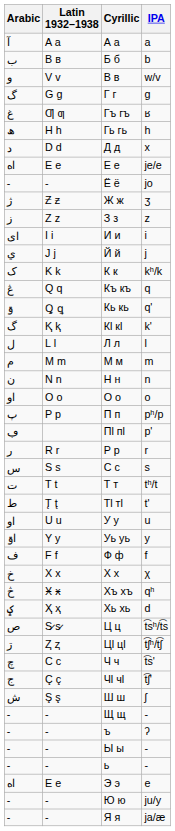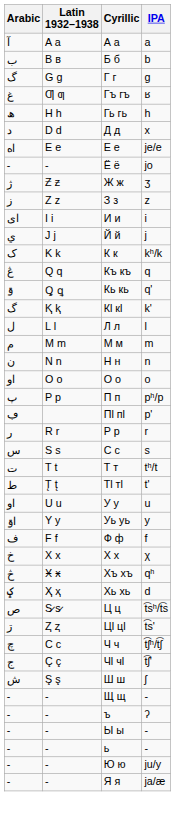 <table class="wikitable">
 <tr>
 <th>Arabic</th>
 <th>Latin <br>1932–1938</th>
 <th>Cyrillic</th>
 <th><a href='#'>IPA</a></th>
 </tr>
 <tr>
 <td>آ</td>
 <td>A a</td>
 <td>А а</td>
 <td>a</td>
 </tr>
 <tr>
 <td>ب</td>
 <td>B в</td>
 <td>Б б</td>
 <td>b</td>
-</tr>
-<tr>
-<td>و</td>
-<td>V v</td>
-<td>В в</td>
-<td>w/v</td>
 </tr>
 <tr>
 <td>گ</td>
 <td>G g</td>
 <td>Г г</td>
 <td>g</td>
 </tr>
 <tr>
 <td>غ</td>
 <td>Ƣ ƣ</td>
 <td>Гъ гъ</td>
 <td>ʁ</td>
 </tr>
 <tr>
 <td>ھ</td>
 <td>H h</td>
 <td>Гь гь</td>
 <td>h</td>
 </tr>
 <tr>
 <td>د</td>
 <td>D d</td>
 <td>Д д</td>
 <td>x</td>
 </tr>
 <tr>
 <td>اه</td>
 <td>E e</td>
 <td>Е е</td>
 <td>je/e</td>
 </tr>
 <tr>
 <td>-</td>
 <td>-</td>
 <td>Ё ё</td>
 <td>jo</td>
 </tr>
 <tr>
 <td>ژ</td>
 <td>Ƶ ƶ</td>
 <td>Ж ж</td>
 <td>ʒ</td>
 </tr>
 <tr>
 <td>ز</td>
 <td>Z z</td>
 <td>З з</td>
 <td>z</td>
 </tr>
 <tr>
 <td>اى</td>
 <td>I i</td>
 <td>И и</td>
 <td>i</td>
 </tr>
 <tr>
 <td>ي</td>
 <td>J j</td>
 <td>Й й</td>
 <td>j</td>
 </tr>
 <tr>
 <td>ک</td>
 <td>K k</td>
 <td>К к</td>
 <td>kʰ/k</td>
 </tr>
 <tr>
 <td>ڠ</td>
 <td>Q q</td>
 <td>Къ къ</td>
 <td>q</td>
 </tr>
 <tr>
 <td>ۊ</td>
 <td>Ꝗ ꝗ</td>
 <td>Кь кь</td>
 <td>q'</td>
 </tr>
 <tr>
 <td>گ</td>
 <td>Ⱪ ⱪ</td>
 <td>Кӏ кӏ</td>
 <td>k'</td>
 </tr>
 <tr>
 <td>ل</td>
 <td>L l</td>
 <td>Л л</td>
 <td>l</td>
 </tr>
 <tr>
 <td>م</td>
 <td>M m</td>
 <td>М м</td>
 <td>m</td>
 </tr>
 <tr>
 <td>ن</td>
 <td>N n</td>
 <td>Н н</td>
 <td>n</td>
 </tr>
 <tr>
 <td>او</td>
 <td>O o</td>
 <td>О о</td>
 <td>o</td>
 </tr>
 <tr>
 <td>پ</td>
 <td>P p</td>
 <td>П п</td>
 <td>pʰ/p</td>
 </tr>
 <tr>
 <td>ڢ</td>
 <td> </td>
 <td>Пӏ пӏ</td>
 <td>p'</td>
 </tr>
 <tr>
 <td>ر</td>
 <td>R r</td>
 <td>Р р</td>
 <td>r</td>
 </tr>
 <tr>
 <td>س</td>
 <td>S s</td>
 <td>С с</td>
 <td>s</td>
 </tr>
 <tr>
 <td>ت</td>
 <td>T t</td>
 <td>Т т</td>
 <td>tʰ/t</td>
 </tr>
 <tr>
 <td>ط</td>
 <td>T̨ t̨</td>
 <td>Тӏ тӏ</td>
 <td>t'</td>
 </tr>
 <tr>
 <td>او</td>
 <td>U u</td>
 <td>У у</td>
 <td>u</td>
 </tr>
 <tr>
 <td>اۊ</td>
 <td>Y y</td>
 <td>Уь уь</td>
 <td>y</td>
 </tr>
 <tr>
 <td>ف</td>
 <td>F f</td>
 <td>Ф ф</td>
 <td>f</td>
 </tr>
 <tr>
 <td>خ</td>
 <td>X x</td>
 <td>Х х</td>
 <td>χ</td>
 </tr>
 <tr>
 <td>څ</td>
 <td>Ӿ ӿ</td>
 <td>Хъ хъ</td>
 <td>qʰ</td>
 </tr>
 <tr>
 <td>ݤ</td>
 <td>Ҳ ҳ</td>
 <td>Хь хь</td>
 <td>d</td>
 </tr>
 <tr>
 <td>ص</td>
 <td>S̷ s̷</td>
 <td>Ц ц</td>
 <td>t͡sʰ/t͡s</td>
 </tr>
 <tr>
 <td>ڗ</td>
 <td>Ⱬ ⱬ</td>
 <td>Цӏ цӏ</td>
-<td>t͡ʃʰ/t͡ʃ</td>
+<td>t͡s'</td>
 </tr>
 <tr>
 <td>چ</td>
 <td>C c</td>
 <td>Ч ч</td>
-<td>t͡s'</td>
+<td>t͡ʃʰ/t͡ʃ</td>
 </tr>
 <tr>
 <td>ج</td>
 <td>Ç ç</td>
 <td>Чӏ чӏ</td>
 <td>t͡ʃ'</td>
 </tr>
 <tr>
 <td>ش</td>
 <td>Ş ş</td>
 <td>Ш ш</td>
 <td>ʃ</td>
 </tr>
 <tr>
 <td>-</td>
 <td>-</td>
 <td>Щ щ</td>
 <td>-</td>
 </tr>
 <tr>
 <td>-</td>
 <td>-</td>
 <td>ъ</td>
 <td>ʔ</td>
 </tr>
 <tr>
 <td>-</td>
 <td>-</td>
 <td>Ы ы</td>
 <td>-</td>
 </tr>
 <tr>
 <td>-</td>
 <td>-</td>
 <td>ь</td>
 <td>-</td>
 </tr>
 <tr>
-<td>اه</td>
-<td>E e</td>
-<td>Э э</td>
-<td>e</td>
-</tr>
-<tr>
 <td>-</td>
 <td>-</td>
 <td>Ю ю</td>
 <td>ju/y</td>
 </tr>
 <tr>
 <td>-</td>
 <td>-</td>
 <td>Я я</td>
 <td>ja/æ</td>
 </tr>
 </table>
